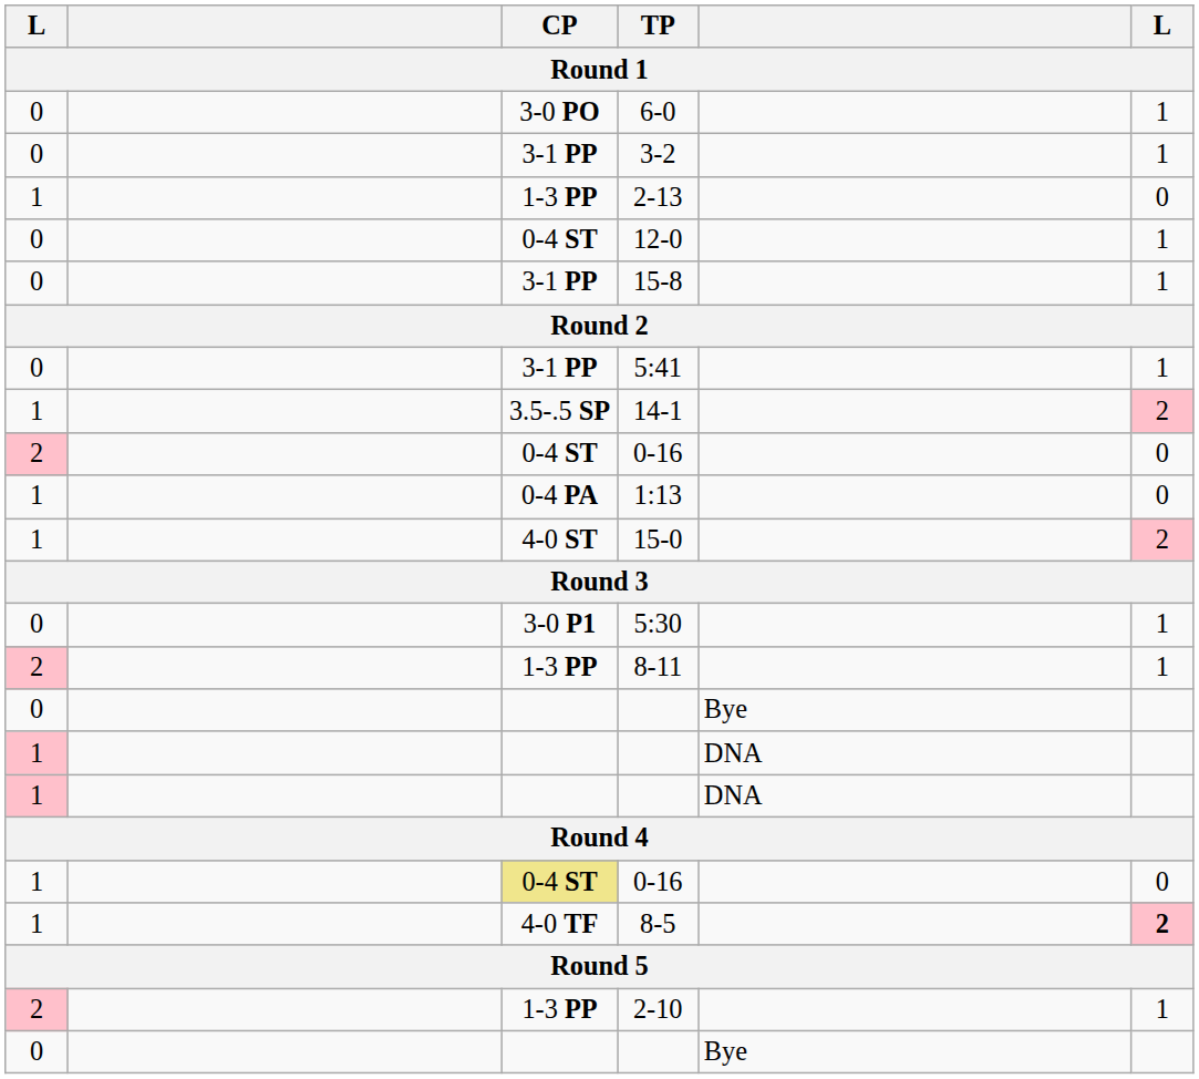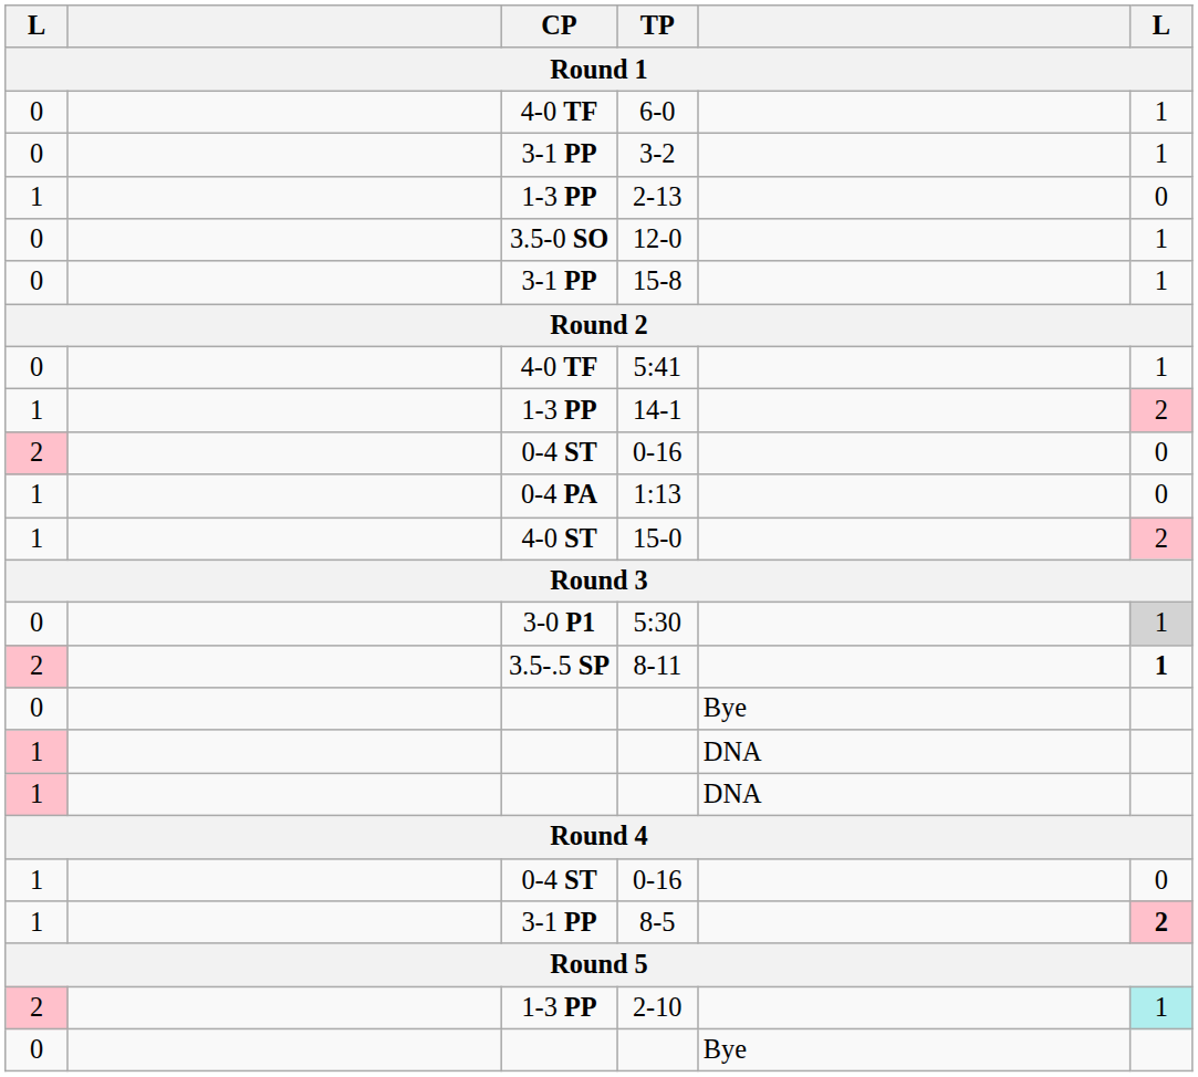 <table class="wikitable" style="text-align: center;" |>
 <tr>
 <th width="30">L</th>
 <th width="250"></th>
 <th width="62">CP</th>
 <th width="40">TP</th>
 <th width="250"></th>
 <th width="30">L</th>
 </tr>
 <tr>
 <th colspan="7">Round 1</th>
 </tr>
 <tr>
 <td>0</td>
 <td style="text-align:left;"><strong></strong></td>
-<td>3-0 <strong>PO</strong></td>
+<td>4-0 <strong>TF</strong></td>
 <td>6-0</td>
 <td style="text-align:left;"></td>
 <td>1</td>
 </tr>
 <tr>
 <td>0</td>
 <td style="text-align:left;"><strong></strong></td>
 <td>3-1 <strong>PP</strong></td>
 <td>3-2</td>
 <td style="text-align:left;"></td>
 <td>1</td>
 </tr>
 <tr>
 <td>1</td>
 <td style="text-align:left;"></td>
 <td>1-3 <strong>PP</strong></td>
 <td>2-13</td>
 <td style="text-align:left;"><strong></strong></td>
 <td>0</td>
 </tr>
 <tr>
 <td>0</td>
 <td style="text-align:left;"><strong></strong></td>
-<td>0-4 <strong>ST</strong></td>
+<td>3.5-0 <strong>SO</strong></td>
 <td>12-0</td>
 <td style="text-align:left;"></td>
 <td>1</td>
 </tr>
 <tr>
 <td>0</td>
 <td style="text-align:left;"><strong></strong></td>
 <td>3-1 <strong>PP</strong></td>
 <td>15-8</td>
 <td style="text-align:left;"></td>
 <td>1</td>
 </tr>
 <tr>
 <th colspan="7">Round 2</th>
 </tr>
 <tr>
 <td>0</td>
 <td style="text-align:left;"><strong></strong></td>
-<td>3-1 <strong>PP</strong></td>
+<td>4-0 <strong>TF</strong></td>
 <td>5:41</td>
 <td style="text-align:left;"></td>
 <td>1</td>
 </tr>
 <tr>
 <td>1</td>
 <td style="text-align:left;"><strong></strong></td>
-<td>3.5-.5 <strong>SP</strong></td>
+<td>1-3 <strong>PP</strong></td>
 <td>14-1</td>
 <td style="text-align:left;"></td>
 <td bgcolor=pink>2</td>
 </tr>
 <tr>
 <td bgcolor=pink>2</td>
 <td style="text-align:left;"></td>
 <td>0-4 <strong>ST</strong></td>
 <td>0-16</td>
 <td style="text-align:left;"><strong></strong></td>
 <td>0</td>
 </tr>
 <tr>
 <td>1</td>
 <td style="text-align:left;"></td>
 <td>0-4 <strong>PA</strong></td>
 <td>1:13</td>
 <td style="text-align:left;"><strong></strong></td>
 <td>0</td>
 </tr>
 <tr>
 <td>1</td>
 <td style="text-align:left;"><strong></strong></td>
 <td>4-0 <strong>ST</strong></td>
 <td>15-0</td>
 <td style="text-align:left;"></td>
 <td bgcolor=pink>2</td>
 </tr>
 <tr>
 <th colspan="7">Round 3</th>
 </tr>
 <tr>
 <td>0</td>
 <td style="text-align:left;"><strong></strong></td>
 <td>3-0 <strong>P1</strong></td>
 <td>5:30</td>
 <td style="text-align:left;"></td>
-<td>1</td>
+<td style="background: lightgrey;">1</td>
 </tr>
 <tr>
 <td bgcolor=pink>2</td>
 <td style="text-align:left;"></td>
-<td>1-3 <strong>PP</strong></td>
+<td>3.5-.5 <strong>SP</strong></td>
 <td>8-11</td>
 <td style="text-align:left;"><strong></strong></td>
-<td>1</td>
+<td><strong>1</strong></td>
 </tr>
 <tr>
 <td>0</td>
 <td style="text-align:left;"><strong></strong></td>
 <td></td>
 <td></td>
 <td style="text-align:left;">Bye</td>
 <td></td>
 </tr>
 <tr>
 <td bgcolor=pink>1</td>
 <td style="text-align:left;"></td>
 <td></td>
 <td></td>
 <td style="text-align:left;">DNA</td>
 <td></td>
 </tr>
 <tr>
 <td bgcolor=pink>1</td>
 <td style="text-align:left;"></td>
 <td></td>
 <td></td>
 <td style="text-align:left;">DNA</td>
 <td></td>
 </tr>
 <tr>
 <th colspan="7">Round 4</th>
 </tr>
 <tr>
 <td>1</td>
 <td style="text-align:left;"></td>
-<td style="background: khaki;">0-4 <strong>ST</strong></td>
+<td>0-4 <strong>ST</strong></td>
 <td>0-16</td>
 <td style="text-align:left;"><strong></strong></td>
 <td>0</td>
 </tr>
 <tr>
 <td>1</td>
 <td style="text-align:left;"><strong></strong></td>
-<td>4-0 <strong>TF</strong></td>
+<td>3-1 <strong>PP</strong></td>
 <td>8-5</td>
 <td style="text-align:left;"></td>
 <td bgcolor=pink><strong>2</strong></td>
 </tr>
 <tr>
 <th colspan="7">Round 5</th>
 </tr>
 <tr>
 <td bgcolor=pink>2</td>
 <td style="text-align:left;"></td>
 <td>1-3 <strong>PP</strong></td>
 <td>2-10</td>
 <td style="text-align:left;"><strong></strong></td>
-<td>1</td>
+<td style="background: paleturquoise;">1</td>
 </tr>
 <tr>
 <td>0</td>
 <td style="text-align:left;"><strong></strong></td>
 <td></td>
 <td></td>
 <td style="text-align:left;">Bye</td>
 <td></td>
 </tr>
 </table>
